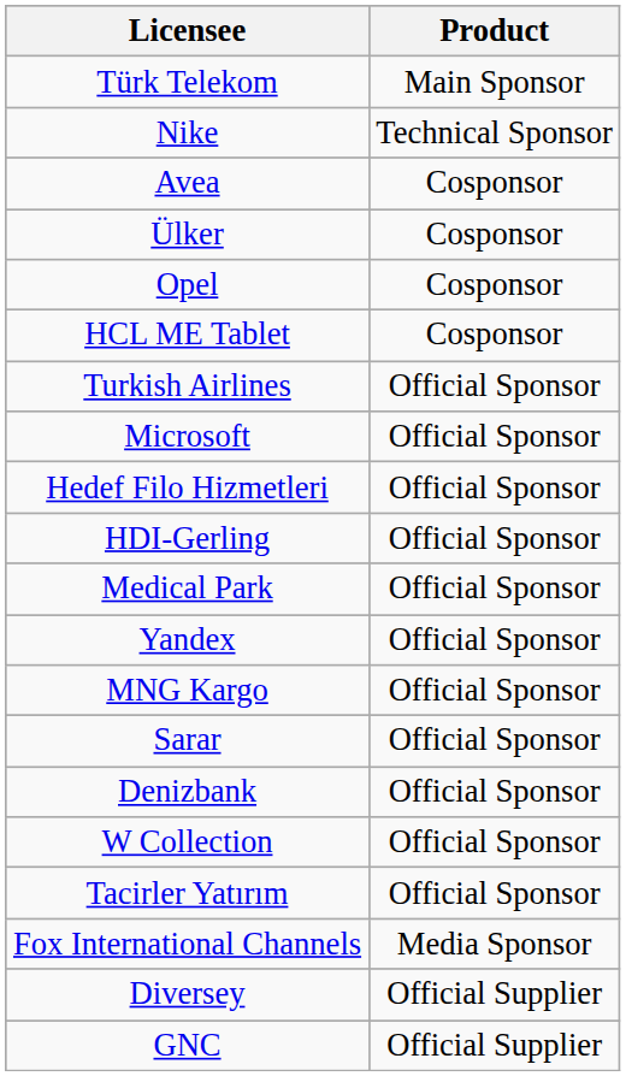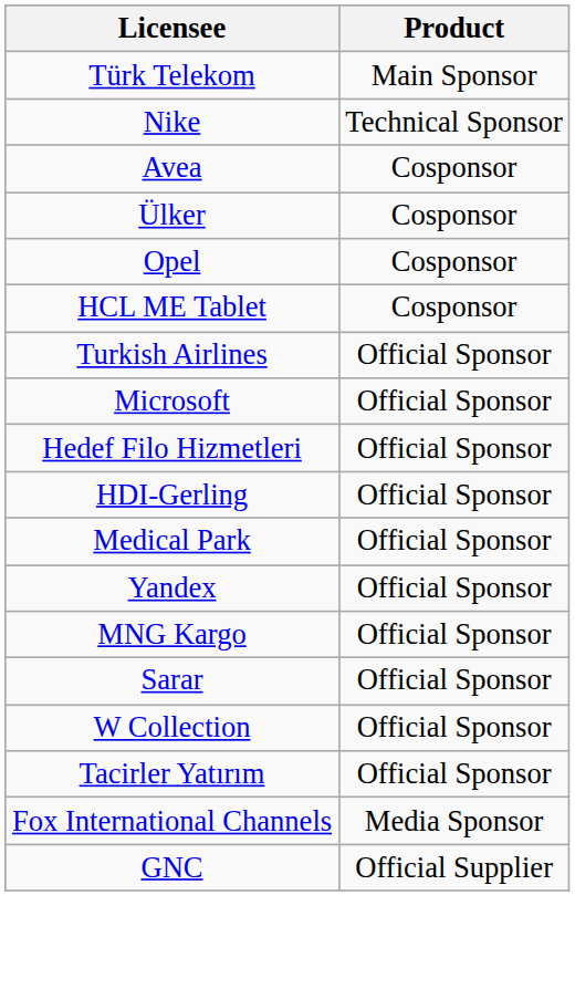 <table class="wikitable" style="text-align: center">
 <tr>
 <th>Licensee</th>
 <th>Product</th>
 </tr>
 <tr>
 <td><a href='#'>Türk Telekom</a></td>
 <td>Main Sponsor</td>
 </tr>
 <tr>
 <td><a href='#'>Nike</a></td>
 <td>Technical Sponsor</td>
 </tr>
 <tr>
 <td><a href='#'>Avea</a></td>
 <td>Cosponsor</td>
 </tr>
 <tr>
 <td><a href='#'>Ülker</a></td>
 <td>Cosponsor</td>
 </tr>
 <tr>
 <td><a href='#'>Opel</a></td>
 <td>Cosponsor</td>
 </tr>
 <tr>
 <td><a href='#'>HCL ME Tablet</a></td>
 <td>Cosponsor</td>
 </tr>
 <tr>
 <td><a href='#'>Turkish Airlines</a></td>
 <td>Official Sponsor</td>
 </tr>
 <tr>
 <td><a href='#'>Microsoft</a></td>
 <td>Official Sponsor</td>
 </tr>
 <tr>
 <td><a href='#'>Hedef Filo Hizmetleri</a></td>
 <td>Official Sponsor</td>
 </tr>
 <tr>
 <td><a href='#'>HDI-Gerling</a></td>
 <td>Official Sponsor</td>
 </tr>
 <tr>
 <td><a href='#'>Medical Park</a></td>
 <td>Official Sponsor</td>
 </tr>
 <tr>
 <td><a href='#'>Yandex</a></td>
 <td>Official Sponsor</td>
 </tr>
 <tr>
 <td><a href='#'>MNG Kargo</a></td>
 <td>Official Sponsor</td>
 </tr>
 <tr>
 <td><a href='#'>Sarar</a></td>
 <td>Official Sponsor</td>
 </tr>
 <tr>
-<td><a href='#'>Denizbank</a></td>
-<td>Official Sponsor</td>
-</tr>
-<tr>
 <td><a href='#'>W Collection</a></td>
 <td>Official Sponsor</td>
 </tr>
 <tr>
 <td><a href='#'>Tacirler Yatırım</a></td>
 <td>Official Sponsor</td>
 </tr>
 <tr>
 <td><a href='#'>Fox International Channels</a></td>
 <td>Media Sponsor</td>
 </tr>
 <tr>
-<td><a href='#'>Diversey</a></td>
-<td>Official Supplier</td>
-</tr>
-<tr>
 <td><a href='#'>GNC</a></td>
 <td>Official Supplier</td>
 </tr>
 </table>
